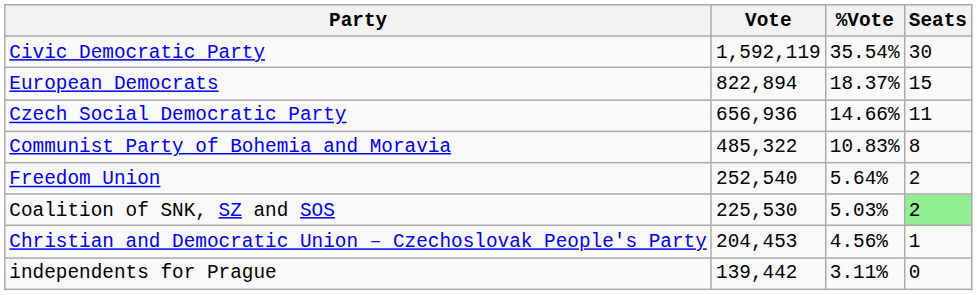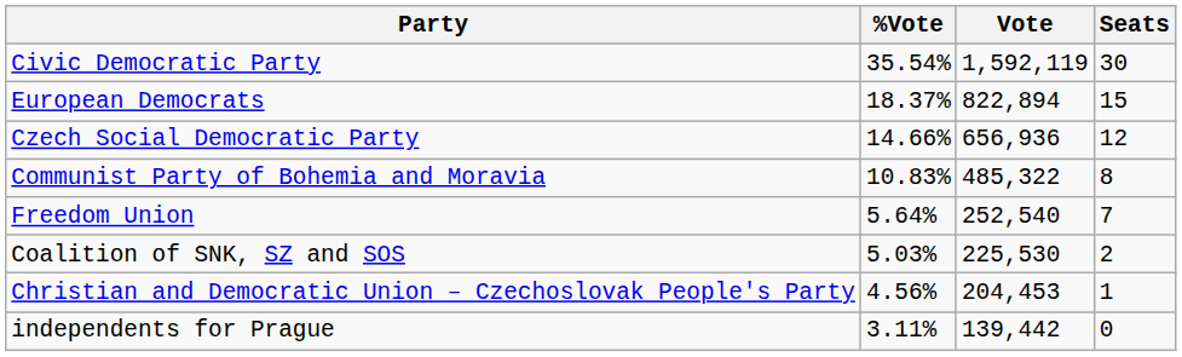 <table class="wikitable">
 <tr>
 <th>Party</th>
+<th>%Vote</th>
 <th>Vote</th>
-<th>%Vote</th>
 <th>Seats</th>
 </tr>
 <tr>
 <td><a href='#'>Civic Democratic Party</a></td>
+<td>35.54%</td>
 <td>1,592,119</td>
-<td>35.54%</td>
 <td>30</td>
 </tr>
 <tr>
 <td><a href='#'>European Democrats</a></td>
+<td>18.37%</td>
 <td>822,894</td>
-<td>18.37%</td>
 <td>15</td>
 </tr>
 <tr>
 <td><a href='#'>Czech Social Democratic Party</a></td>
+<td>14.66%</td>
 <td>656,936</td>
-<td>14.66%</td>
-<td>11</td>
+<td>12</td>
 </tr>
 <tr>
 <td><a href='#'>Communist Party of Bohemia and Moravia</a></td>
+<td>10.83%</td>
 <td>485,322</td>
-<td>10.83%</td>
 <td>8</td>
 </tr>
 <tr>
 <td><a href='#'>Freedom Union</a></td>
+<td>5.64%</td>
 <td>252,540</td>
-<td>5.64%</td>
+<td>7</td>
+</tr>
+<tr>
+<td>Coalition of SNK, <a href='#'>SZ</a> and <a href='#'>SOS</a></td>
+<td>5.03%</td>
+<td>225,530</td>
 <td>2</td>
 </tr>
 <tr>
-<td>Coalition of SNK, <a href='#'>SZ</a> and <a href='#'>SOS</a></td>
-<td>225,530</td>
-<td>5.03%</td>
-<td style="background: lightgreen;">2</td>
-</tr>
-<tr>
 <td><a href='#'>Christian and Democratic Union – Czechoslovak People's Party</a></td>
+<td>4.56%</td>
 <td>204,453</td>
-<td>4.56%</td>
 <td>1</td>
 </tr>
 <tr>
 <td>independents for Prague</td>
+<td>3.11%</td>
 <td>139,442</td>
-<td>3.11%</td>
 <td>0</td>
 </tr>
 </table>
